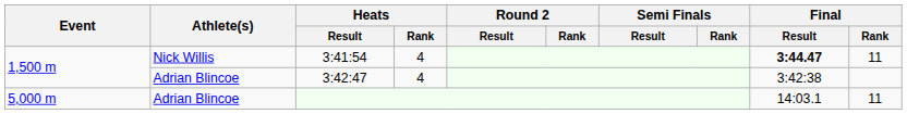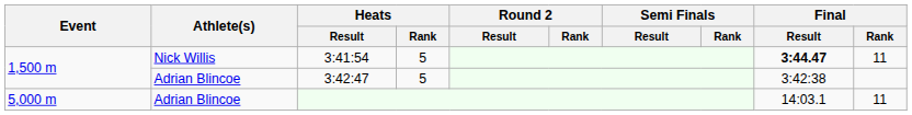 <table class=wikitable style="font-size:90%">
 <tr>
 <th rowspan="2" width=150>Event</th>
 <th rowspan="2" width=150>Athlete(s)</th>
 <th colspan="2" width=150>Heats</th>
 <th colspan="2" width=150>Round 2</th>
 <th colspan="2" width=150>Semi Finals</th>
 <th colspan="2" width=150>Final</th>
 </tr>
 <tr>
 <th style="line-height:1em" width=100><small>Result</small></th>
 <th style="line-height:1em" width=50><small>Rank</small></th>
 <th style="line-height:1em" width=100><small>Result</small></th>
 <th style="line-height:1em" width=50><small>Rank</small></th>
 <th style="line-height:1em" width=100><small>Result</small></th>
 <th style="line-height:1em" width=50><small>Rank</small></th>
 <th style="line-height:1em" width=100><small>Result</small></th>
 <th style="line-height:1em" width=50><small>Rank</small></th>
 </tr>
 <tr>
 <td rowspan=2><a href='#'>1,500 m</a></td>
 <td><a href='#'>Nick Willis</a></td>
 <td align="center">3:41:54</td>
-<td align="center">4</td>
+<td align="center">5</td>
 <td bgcolor="honeydew" colspan=4></td>
 <td align="center"><strong>3:44.47</strong></td>
 <td align="center">11</td>
 </tr>
 <tr>
 <td><a href='#'>Adrian Blincoe</a></td>
 <td align="center">3:42:47</td>
-<td align="center">4</td>
+<td align="center">5</td>
 <td bgcolor="honeydew" colspan=4></td>
 <td align="center">3:42:38</td>
 <td align="center"></td>
 </tr>
 <tr>
 <td rowspan=1><a href='#'>5,000 m</a></td>
 <td><a href='#'>Adrian Blincoe</a></td>
 <td bgcolor="honeydew" colspan=6></td>
 <td align="center">14:03.1</td>
 <td align="center">11</td>
 </tr>
 </table>
